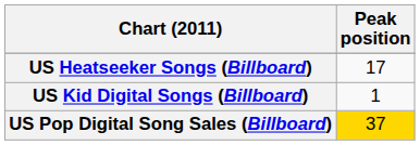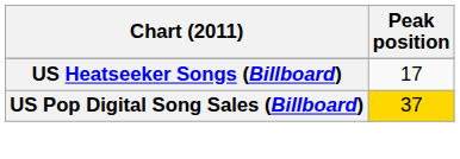 <table class="wikitable sortable plainrowheaders" style="text-align:center">
 <tr>
 <th>Chart (2011)</th>
 <th>Peak<br>position</th>
 </tr>
 <tr>
 </tr>
 <tr>
 <th scope="row">US <a href='#'>Heatseeker Songs</a> (<a href='#'><em>Billboard</em></a>)</th>
 <td>17</td>
 </tr>
 <tr>
-<th scope="row">US <a href='#'>Kid Digital Songs</a> (<a href='#'><em>Billboard</em></a>)</th>
-<td>1</td>
-</tr>
-<tr>
 <th scope="row">US Pop Digital Song Sales (<em><a href='#'>Billboard</a></em>)</th>
 <td style="background: gold;">37</td>
 </tr>
 </table>
